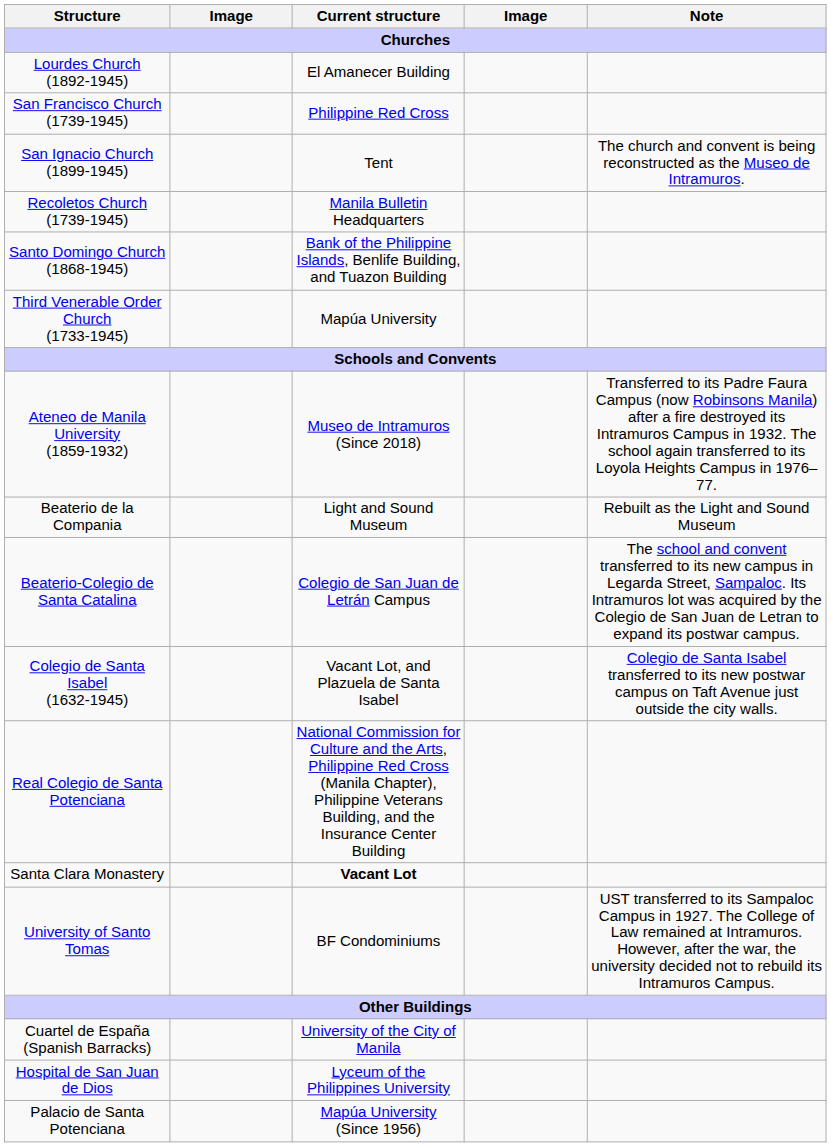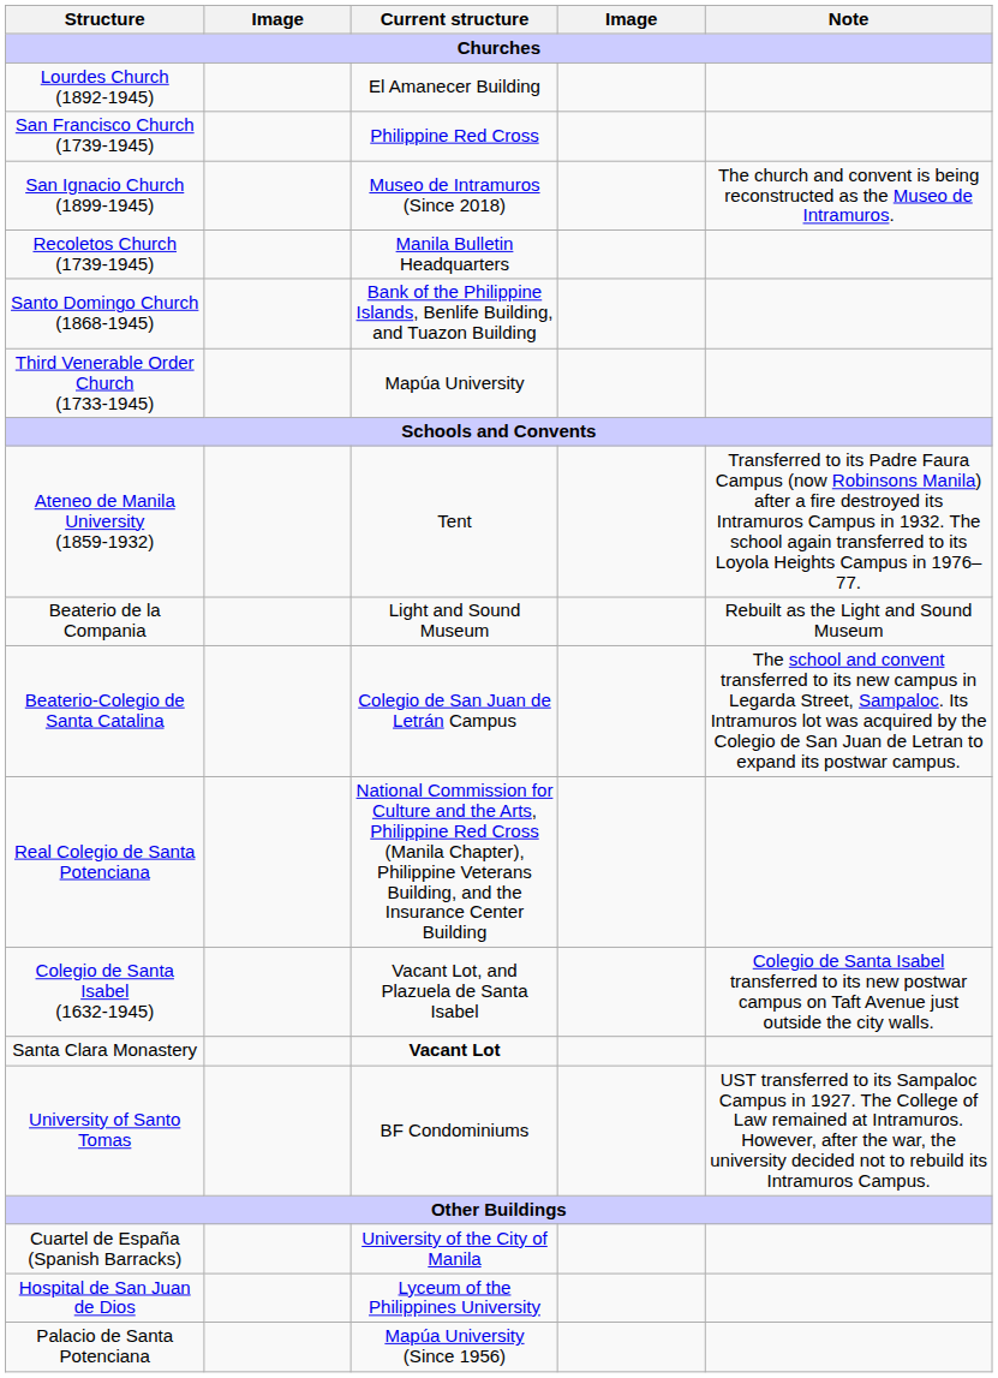 <table class="wikitable plainrowheaders" style="text-align:center; width:99%;">
 <tr>
 <th scope="col" style="width:200px;">Structure</th>
 <th scope="col" style="width:150px;">Image</th>
 <th scope="col" style="width:200px;">Current structure</th>
 <th scope="col" style="width:150px;">Image</th>
 <th scope="col" style="width:300px;">Note</th>
 </tr>
 <tr>
 <th colspan="5" style="background-color:#ccccff;">Churches</th>
 </tr>
 <tr>
 <td scope="row"><a href='#'>Lourdes Church</a><br>(1892-1945)</td>
 <td></td>
 <td>El Amanecer Building</td>
 <td></td>
 <td></td>
 </tr>
 <tr>
 <td scope="row"><a href='#'>San Francisco Church</a><br>(1739-1945)</td>
 <td></td>
 <td><a href='#'>Philippine Red Cross</a></td>
 <td></td>
 <td></td>
 </tr>
 <tr>
 <td scope="row"><a href='#'>San Ignacio Church</a><br>(1899-1945)</td>
 <td></td>
-<td>Tent</td>
+<td><a href='#'>Museo de Intramuros</a><br>(Since 2018)</td>
 <td></td>
 <td>The church and convent is being reconstructed as the <a href='#'>Museo de Intramuros</a>.</td>
 </tr>
 <tr>
 <td scope="row"><a href='#'>Recoletos Church</a><br>(1739-1945)</td>
 <td></td>
 <td><a href='#'>Manila Bulletin</a> Headquarters</td>
 <td></td>
 <td></td>
 </tr>
 <tr>
 <td scope="row"><a href='#'>Santo Domingo Church</a><br>(1868-1945)</td>
 <td></td>
 <td><a href='#'>Bank of the Philippine Islands</a>, Benlife Building, and Tuazon Building</td>
 <td></td>
 <td></td>
 </tr>
 <tr>
 <td scope="row"><a href='#'>Third Venerable Order Church</a><br>(1733-1945)</td>
 <td></td>
 <td>Mapúa University</td>
 <td></td>
 <td></td>
 </tr>
 <tr>
 <th colspan="5" style="background-color:#ccccff;">Schools and Convents</th>
 </tr>
 <tr>
 <td scope="row"><a href='#'>Ateneo de Manila University</a><br>(1859-1932)</td>
 <td></td>
-<td><a href='#'>Museo de Intramuros</a><br>(Since 2018)</td>
+<td>Tent</td>
 <td></td>
 <td>Transferred to its Padre Faura Campus (now <a href='#'>Robinsons Manila</a>) after a fire destroyed its Intramuros Campus in 1932. The school again transferred to its Loyola Heights Campus in 1976–77.</td>
 </tr>
 <tr>
 <td scope="row">Beaterio de la Compania</td>
 <td></td>
 <td>Light and Sound Museum</td>
 <td></td>
 <td>Rebuilt as the Light and Sound Museum</td>
 </tr>
 <tr>
 <td scope="row"><a href='#'>Beaterio-Colegio de Santa Catalina</a></td>
 <td></td>
 <td><a href='#'>Colegio de San Juan de Letrán</a> Campus</td>
 <td></td>
 <td>The <a href='#'>school and convent</a> transferred to its new campus in Legarda Street, <a href='#'>Sampaloc</a>. Its Intramuros lot was acquired by the Colegio de San Juan de Letran to expand its postwar campus.</td>
 </tr>
 <tr>
+<td scope="row"><a href='#'>Real Colegio de Santa Potenciana</a></td>
+<td></td>
+<td><a href='#'>National Commission for Culture and the Arts</a>, <a href='#'>Philippine Red Cross</a> (Manila Chapter), Philippine Veterans Building, and the Insurance Center Building</td>
+<td></td>
+<td></td>
+</tr>
+<tr>
 <td scope="row"><a href='#'>Colegio de Santa Isabel</a><br>(1632-1945)</td>
 <td></td>
 <td>Vacant Lot, and Plazuela de Santa Isabel</td>
 <td></td>
 <td><a href='#'>Colegio de Santa Isabel</a> transferred to its new postwar campus on Taft Avenue just outside the city walls.</td>
-</tr>
-<tr>
-<td scope="row"><a href='#'>Real Colegio de Santa Potenciana</a></td>
-<td></td>
-<td><a href='#'>National Commission for Culture and the Arts</a>, <a href='#'>Philippine Red Cross</a> (Manila Chapter), Philippine Veterans Building, and the Insurance Center Building</td>
-<td></td>
-<td></td>
 </tr>
 <tr>
 <td scope="row">Santa Clara Monastery</td>
 <td></td>
 <td><strong>Vacant Lot</strong></td>
 <td></td>
 <td></td>
 </tr>
 <tr>
 <td scope="row"><a href='#'>University of Santo Tomas</a></td>
 <td></td>
 <td>BF Condominiums</td>
 <td></td>
 <td>UST transferred to its Sampaloc Campus in 1927. The College of Law remained at Intramuros. However, after the war, the university decided not to rebuild its Intramuros Campus.</td>
 </tr>
 <tr>
 <th colspan="5" style="background-color:#ccccff;">Other Buildings</th>
 </tr>
 <tr>
 <td scope="row">Cuartel de España<br>(Spanish Barracks)</td>
 <td></td>
 <td><a href='#'>University of the City of Manila</a></td>
 <td></td>
 <td></td>
 </tr>
 <tr>
 <td scope="row"><a href='#'>Hospital de San Juan de Dios</a></td>
 <td></td>
 <td><a href='#'>Lyceum of the Philippines University</a></td>
 <td></td>
 <td></td>
 </tr>
 <tr>
 <td scope="row">Palacio de Santa Potenciana</td>
 <td></td>
 <td><a href='#'>Mapúa University</a><br>(Since 1956)</td>
 <td></td>
 <td></td>
 </tr>
 </table>
